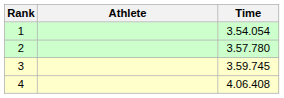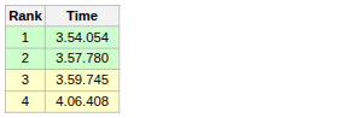 <table class=wikitable style="text-align:center">
 <tr>
 <th width=40>Rank</th>
-<th width=250>Athlete</th>
 <th width=80>Time</th>
 </tr>
 <tr bgcolor="ccffcc">
 <td>1</td>
-<td align=left></td>
 <td>3.54.054</td>
 </tr>
 <tr bgcolor="ccffcc">
 <td>2</td>
-<td align=left></td>
 <td>3.57.780</td>
 </tr>
 <tr bgcolor="ffffcc">
 <td>3</td>
-<td align=left></td>
 <td>3.59.745</td>
 </tr>
 <tr bgcolor="ffffcc">
 <td>4</td>
-<td align=left></td>
 <td>4.06.408</td>
 </tr>
 </table>
